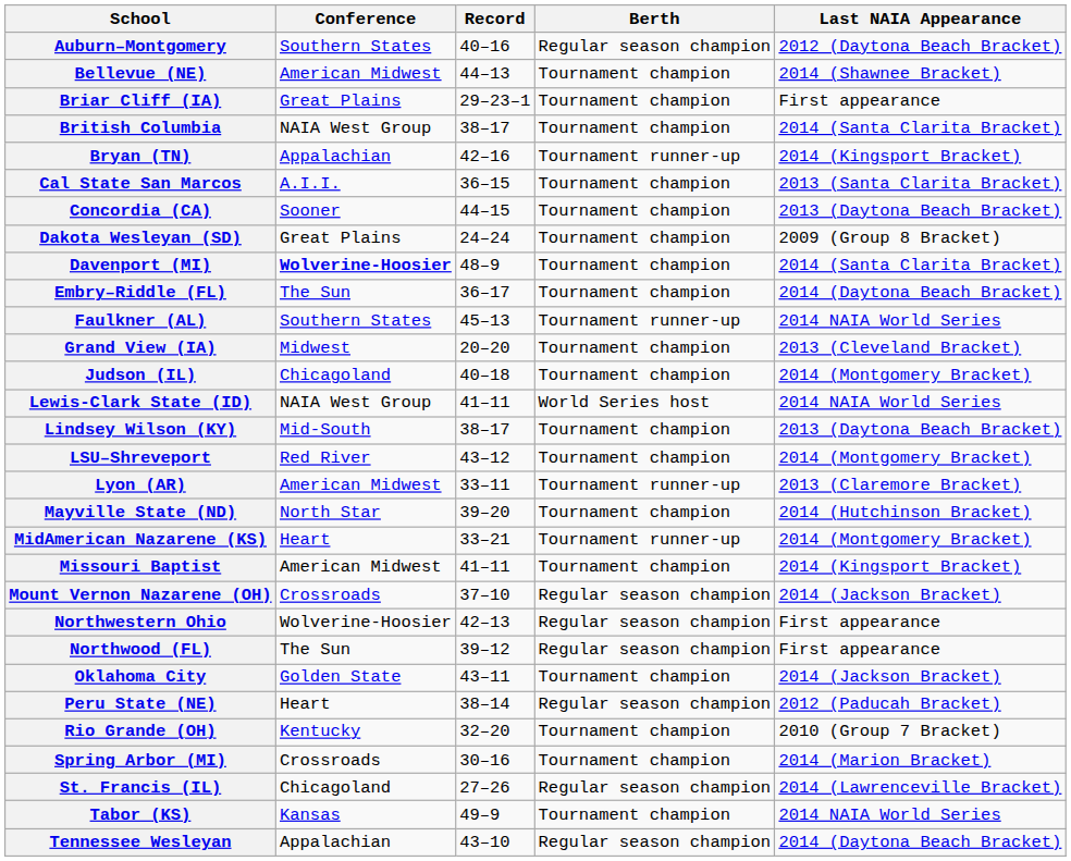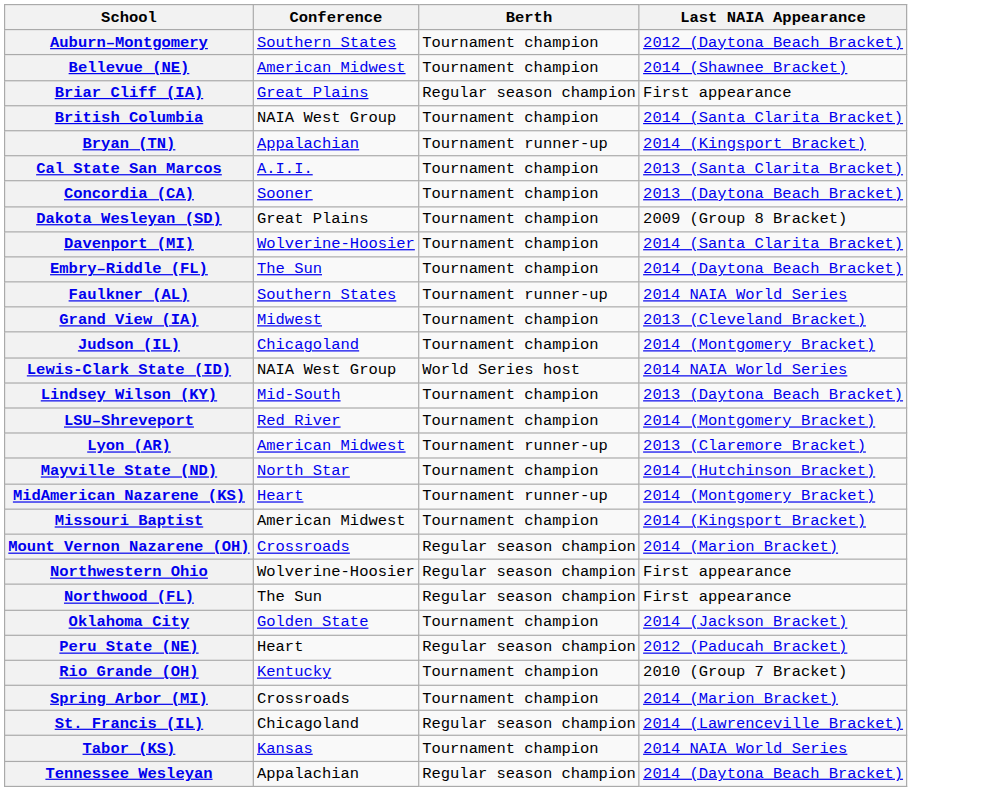 <table class = "wikitable sortable plainrowheaders">
 <tr>
 <th>School</th>
 <th>Conference</th>
-<th>Record</th>
 <th>Berth</th>
 <th>Last NAIA Appearance</th>
 </tr>
 <tr>
 <th scope="row"><a href='#'>Auburn–Montgomery</a></th>
 <td><a href='#'>Southern States</a></td>
-<td>40–16</td>
-<td>Regular season champion</td>
+<td>Tournament champion</td>
 <td><a href='#'>2012 (Daytona Beach Bracket)</a></td>
 </tr>
 <tr>
 <th scope="row"><a href='#'>Bellevue (NE)</a></th>
 <td><a href='#'>American Midwest</a></td>
-<td>44–13</td>
 <td>Tournament champion</td>
 <td><a href='#'>2014 (Shawnee Bracket)</a></td>
 </tr>
 <tr>
 <th scope="row"><a href='#'>Briar Cliff (IA)</a></th>
 <td><a href='#'>Great Plains</a></td>
-<td>29–23–1</td>
-<td>Tournament champion</td>
+<td>Regular season champion</td>
 <td>First appearance</td>
 </tr>
 <tr>
 <th scope="row"><a href='#'>British Columbia</a></th>
 <td>NAIA West Group</td>
-<td>38–17</td>
 <td>Tournament champion</td>
 <td><a href='#'>2014 (Santa Clarita Bracket)</a></td>
 </tr>
 <tr>
 <th scope="row"><a href='#'>Bryan (TN)</a></th>
 <td><a href='#'>Appalachian</a></td>
-<td>42–16</td>
 <td>Tournament runner-up</td>
 <td><a href='#'>2014 (Kingsport Bracket)</a></td>
 </tr>
 <tr>
 <th scope="row"><a href='#'>Cal State San Marcos</a></th>
 <td><a href='#'>A.I.I.</a></td>
-<td>36–15</td>
 <td>Tournament champion</td>
 <td><a href='#'>2013 (Santa Clarita Bracket)</a></td>
 </tr>
 <tr>
 <th scope="row"><a href='#'>Concordia (CA)</a></th>
 <td><a href='#'>Sooner</a></td>
-<td>44–15</td>
 <td>Tournament champion</td>
 <td><a href='#'>2013 (Daytona Beach Bracket)</a></td>
 </tr>
 <tr>
 <th scope="row"><a href='#'>Dakota Wesleyan (SD)</a></th>
 <td>Great Plains</td>
-<td>24–24</td>
 <td>Tournament champion</td>
 <td>2009 (Group 8 Bracket)</td>
 </tr>
 <tr>
 <th scope="row"><a href='#'>Davenport (MI)</a></th>
-<td><strong><a href='#'>Wolverine-Hoosier</a></strong></td>
-<td>48–9</td>
+<td><a href='#'>Wolverine-Hoosier</a></td>
 <td>Tournament champion</td>
 <td><a href='#'>2014 (Santa Clarita Bracket)</a></td>
 </tr>
 <tr>
 <th scope="row"><a href='#'>Embry–Riddle (FL)</a></th>
 <td><a href='#'>The Sun</a></td>
-<td>36–17</td>
 <td>Tournament champion</td>
 <td><a href='#'>2014 (Daytona Beach Bracket)</a></td>
 </tr>
 <tr>
 <th scope="row"><a href='#'>Faulkner (AL)</a></th>
 <td><a href='#'>Southern States</a></td>
-<td>45–13</td>
 <td>Tournament runner-up</td>
 <td><a href='#'>2014 NAIA World Series</a></td>
 </tr>
 <tr>
 <th scope="row"><a href='#'>Grand View (IA)</a></th>
 <td><a href='#'>Midwest</a></td>
-<td>20–20</td>
 <td>Tournament champion</td>
 <td><a href='#'>2013 (Cleveland Bracket)</a></td>
 </tr>
 <tr>
 <th scope="row"><a href='#'>Judson (IL)</a></th>
 <td><a href='#'>Chicagoland</a></td>
-<td>40–18</td>
 <td>Tournament champion</td>
 <td><a href='#'>2014 (Montgomery Bracket)</a></td>
 </tr>
 <tr>
 <th scope="row"><a href='#'>Lewis-Clark State (ID)</a></th>
 <td>NAIA West Group</td>
-<td>41–11</td>
 <td>World Series host</td>
 <td><a href='#'>2014 NAIA World Series</a></td>
 </tr>
 <tr>
 <th scope="row"><a href='#'>Lindsey Wilson (KY)</a></th>
 <td><a href='#'>Mid-South</a></td>
-<td>38–17</td>
 <td>Tournament champion</td>
 <td><a href='#'>2013 (Daytona Beach Bracket)</a></td>
 </tr>
 <tr>
 <th scope="row"><a href='#'>LSU–Shreveport</a></th>
 <td><a href='#'>Red River</a></td>
-<td>43–12</td>
 <td>Tournament champion</td>
 <td><a href='#'>2014 (Montgomery Bracket)</a></td>
 </tr>
 <tr>
 <th scope="row"><a href='#'>Lyon (AR)</a></th>
 <td><a href='#'>American Midwest</a></td>
-<td>33–11</td>
 <td>Tournament runner-up</td>
 <td><a href='#'>2013 (Claremore Bracket)</a></td>
 </tr>
 <tr>
 <th scope="row"><a href='#'>Mayville State (ND)</a></th>
 <td><a href='#'>North Star</a></td>
-<td>39–20</td>
 <td>Tournament champion</td>
 <td><a href='#'>2014 (Hutchinson Bracket)</a></td>
 </tr>
 <tr>
 <th scope="row"><a href='#'>MidAmerican Nazarene (KS)</a></th>
 <td><a href='#'>Heart</a></td>
-<td>33–21</td>
 <td>Tournament runner-up</td>
 <td><a href='#'>2014 (Montgomery Bracket)</a></td>
 </tr>
 <tr>
 <th scope="row"><a href='#'>Missouri Baptist</a></th>
 <td>American Midwest</td>
-<td>41–11</td>
 <td>Tournament champion</td>
 <td><a href='#'>2014 (Kingsport Bracket)</a></td>
 </tr>
 <tr>
 <th scope="row"><a href='#'>Mount Vernon Nazarene (OH)</a></th>
 <td><a href='#'>Crossroads</a></td>
-<td>37–10</td>
 <td>Regular season champion</td>
-<td><a href='#'>2014 (Jackson Bracket)</a></td>
+<td><a href='#'>2014 (Marion Bracket)</a></td>
 </tr>
 <tr>
 <th scope="row"><a href='#'>Northwestern Ohio</a></th>
 <td>Wolverine-Hoosier</td>
-<td>42–13</td>
 <td>Regular season champion</td>
 <td>First appearance</td>
 </tr>
 <tr>
 <th scope="row"><a href='#'>Northwood (FL)</a></th>
 <td>The Sun</td>
-<td>39–12</td>
 <td>Regular season champion</td>
 <td>First appearance</td>
 </tr>
 <tr>
 <th scope="row"><a href='#'>Oklahoma City</a></th>
 <td><a href='#'>Golden State</a></td>
-<td>43–11</td>
 <td>Tournament champion</td>
 <td><a href='#'>2014 (Jackson Bracket)</a></td>
 </tr>
 <tr>
 <th scope="row"><a href='#'>Peru State (NE)</a></th>
 <td>Heart</td>
-<td>38–14</td>
 <td>Regular season champion</td>
 <td><a href='#'>2012 (Paducah Bracket)</a></td>
 </tr>
 <tr>
 <th scope="row"><a href='#'>Rio Grande (OH)</a></th>
 <td><a href='#'>Kentucky</a></td>
-<td>32–20</td>
 <td>Tournament champion</td>
 <td>2010 (Group 7 Bracket)</td>
 </tr>
 <tr>
 <th scope="row"><a href='#'>Spring Arbor (MI)</a></th>
 <td>Crossroads</td>
-<td>30–16</td>
 <td>Tournament champion</td>
 <td><a href='#'>2014 (Marion Bracket)</a></td>
 </tr>
 <tr>
 <th scope="row"><a href='#'>St. Francis (IL)</a></th>
 <td>Chicagoland</td>
-<td>27–26</td>
 <td>Regular season champion</td>
 <td><a href='#'>2014 (Lawrenceville Bracket)</a></td>
 </tr>
 <tr>
 <th scope="row"><a href='#'>Tabor (KS)</a></th>
 <td><a href='#'>Kansas</a></td>
-<td>49–9</td>
 <td>Tournament champion</td>
 <td><a href='#'>2014 NAIA World Series</a></td>
 </tr>
 <tr>
 <th scope="row"><a href='#'>Tennessee Wesleyan</a></th>
 <td>Appalachian</td>
-<td>43–10</td>
 <td>Regular season champion</td>
 <td><a href='#'>2014 (Daytona Beach Bracket)</a></td>
 </tr>
 </table>
